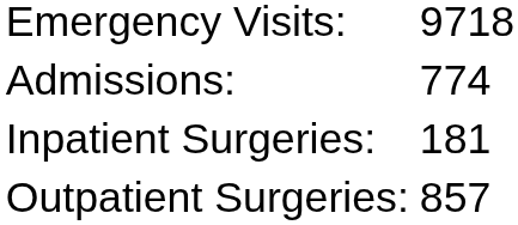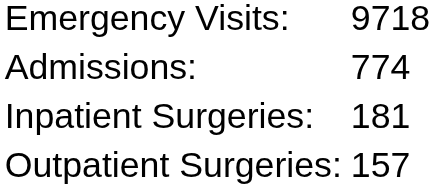 <table>
 <tr>
 <td>Emergency Visits:</td>
 <td>9718</td>
 </tr>
 <tr>
 <td>Admissions:</td>
 <td>774</td>
 </tr>
 <tr>
 <td>Inpatient Surgeries:</td>
 <td>181</td>
 </tr>
 <tr>
 <td>Outpatient Surgeries:</td>
-<td>857</td>
+<td>157</td>
 </tr>
 </table>
